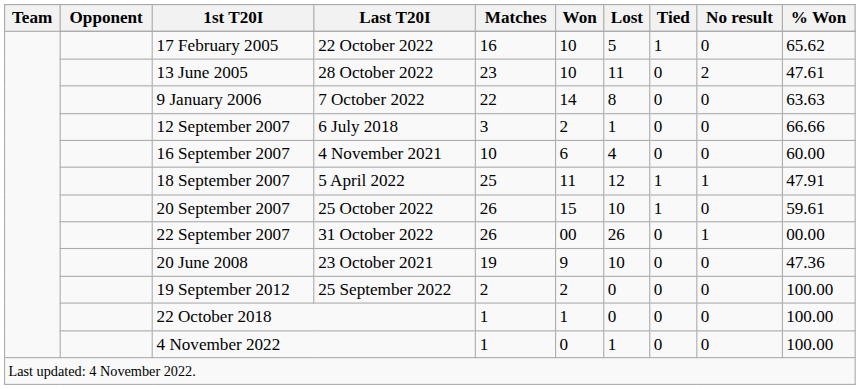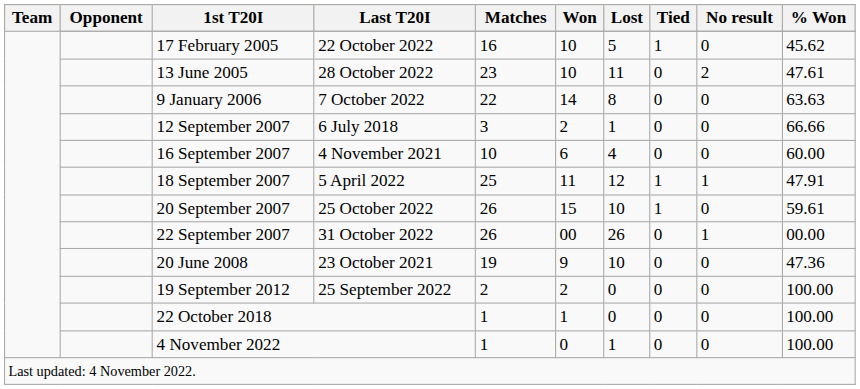 <table class="wikitable sortable" style="width:90%;">
 <tr style="background:#bdb76b;">
 <th>Team</th>
 <th>Opponent</th>
 <th>1st T20I</th>
 <th>Last T20I</th>
 <th>Matches</th>
 <th>Won</th>
 <th>Lost</th>
 <th>Tied</th>
 <th>No result</th>
 <th>% Won</th>
 </tr>
 <tr>
 <td rowspan=13 style="text-align:left;"></td>
 </tr>
 <tr>
 <td style="text-align:left;"></td>
 <td>17 February 2005</td>
 <td>22 October 2022</td>
 <td>16</td>
 <td>10</td>
 <td>5</td>
 <td>1</td>
 <td>0</td>
-<td>65.62</td>
+<td>45.62</td>
 </tr>
 <tr>
 <td style="text-align:left;"></td>
 <td>13 June 2005</td>
 <td>28 October 2022</td>
 <td>23</td>
 <td>10</td>
 <td>11</td>
 <td>0</td>
 <td>2</td>
 <td>47.61</td>
 </tr>
 <tr>
 <td style="text-align:left;"></td>
 <td>9 January 2006</td>
 <td>7 October 2022</td>
 <td>22</td>
 <td>14</td>
 <td>8</td>
 <td>0</td>
 <td>0</td>
 <td>63.63</td>
 </tr>
 <tr>
 <td style="text-align:left;"></td>
 <td>12 September 2007</td>
 <td>6 July 2018</td>
 <td>3</td>
 <td>2</td>
 <td>1</td>
 <td>0</td>
 <td>0</td>
 <td>66.66</td>
 </tr>
 <tr>
 <td style="text-align:left;"></td>
 <td>16 September 2007</td>
 <td>4 November 2021</td>
 <td>10</td>
 <td>6</td>
 <td>4</td>
 <td>0</td>
 <td>0</td>
 <td>60.00</td>
 </tr>
 <tr>
 <td style="text-align:left;"></td>
 <td>18 September 2007</td>
 <td>5 April 2022</td>
 <td>25</td>
 <td>11</td>
 <td>12</td>
 <td>1</td>
 <td>1</td>
 <td>47.91</td>
 </tr>
 <tr>
 <td style="text-align:left;"></td>
 <td>20 September 2007</td>
 <td>25 October 2022</td>
 <td>26</td>
 <td>15</td>
 <td>10</td>
 <td>1</td>
 <td>0</td>
 <td>59.61</td>
 </tr>
 <tr>
 <td style="text-align:left;"></td>
 <td>22 September 2007</td>
 <td>31 October 2022</td>
 <td>26</td>
 <td>00</td>
 <td>26</td>
 <td>0</td>
 <td>1</td>
 <td>00.00</td>
 </tr>
 <tr>
 <td style="text-align:left;"></td>
 <td>20 June 2008</td>
 <td>23 October 2021</td>
 <td>19</td>
 <td>9</td>
 <td>10</td>
 <td>0</td>
 <td>0</td>
 <td>47.36</td>
 </tr>
 <tr>
 <td style="text-align:left;"></td>
 <td>19 September 2012</td>
 <td>25 September 2022</td>
 <td>2</td>
 <td>2</td>
 <td>0</td>
 <td>0</td>
 <td>0</td>
 <td>100.00</td>
 </tr>
 <tr>
 <td style="text-align:left;"></td>
 <td colspan="2">22 October 2018</td>
 <td>1</td>
 <td>1</td>
 <td>0</td>
 <td>0</td>
 <td>0</td>
 <td>100.00</td>
 </tr>
 <tr>
 <td style="text-align:left;"></td>
 <td colspan="2">4 November 2022</td>
 <td>1</td>
 <td>0</td>
 <td>1</td>
 <td>0</td>
 <td>0</td>
 <td>100.00</td>
 </tr>
 <tr>
 <td colspan=12><small>Last updated: 4 November 2022.</small></td>
 </tr>
 </table>
